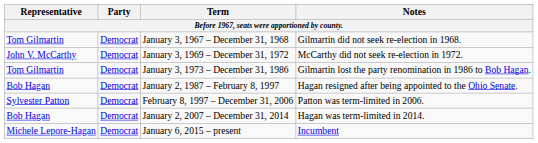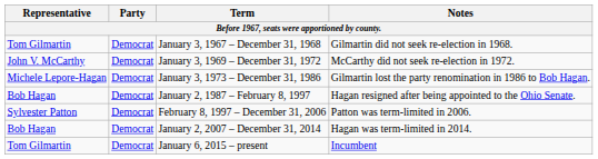 <table class=wikitable>
 <tr valign=bottom>
 <th>Representative</th>
 <th>Party</th>
 <th>Term</th>
 <th>Notes</th>
 </tr>
 <tr>
 <th colspan=5 style="font-size: 80%;"><em>Before 1967, seats were apportioned by county.</em></th>
 </tr>
 <tr>
 <td><a href='#'>Tom Gilmartin</a></td>
 <td><a href='#'>Democrat</a></td>
 <td>January 3, 1967 – December 31, 1968</td>
 <td>Gilmartin did not seek re-election in 1968.</td>
 </tr>
 <tr>
 <td><a href='#'>John V. McCarthy</a></td>
 <td><a href='#'>Democrat</a></td>
 <td>January 3, 1969 – December 31, 1972</td>
 <td>McCarthy did not seek re-election in 1972.</td>
 </tr>
 <tr>
-<td><a href='#'>Tom Gilmartin</a></td>
+<td><a href='#'>Michele Lepore-Hagan</a></td>
 <td><a href='#'>Democrat</a></td>
 <td>January 3, 1973 – December 31, 1986</td>
 <td>Gilmartin lost the party renomination in 1986 to <a href='#'>Bob Hagan</a>.</td>
 </tr>
 <tr>
 <td><a href='#'>Bob Hagan</a></td>
 <td><a href='#'>Democrat</a></td>
 <td>January 2, 1987 – February 8, 1997</td>
 <td>Hagan resigned after being appointed to the <a href='#'>Ohio Senate</a>.</td>
 </tr>
 <tr>
 <td><a href='#'>Sylvester Patton</a></td>
 <td><a href='#'>Democrat</a></td>
 <td>February 8, 1997 – December 31, 2006</td>
 <td>Patton was term-limited in 2006.</td>
 </tr>
 <tr>
 <td><a href='#'>Bob Hagan</a></td>
 <td><a href='#'>Democrat</a></td>
 <td>January 2, 2007 – December 31, 2014</td>
 <td>Hagan was term-limited in 2014.</td>
 </tr>
 <tr>
-<td><a href='#'>Michele Lepore-Hagan</a></td>
+<td><a href='#'>Tom Gilmartin</a></td>
 <td><a href='#'>Democrat</a></td>
 <td>January 6, 2015 – present</td>
 <td><a href='#'>Incumbent</a></td>
 </tr>
 </table>
